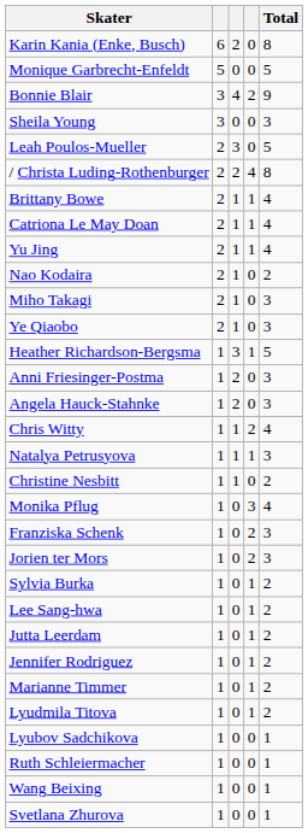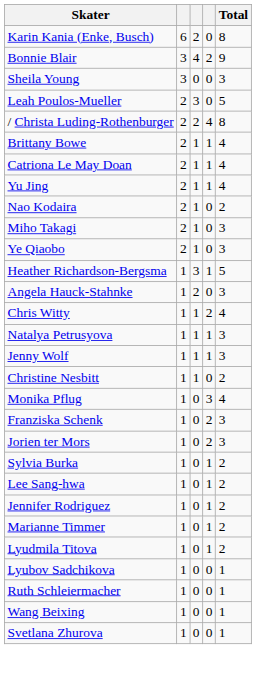 <table class="wikitable">
 <tr>
 <th>Skater</th>
 <th></th>
 <th></th>
 <th></th>
 <th>Total</th>
 </tr>
 <tr>
 <td> <a href='#'>Karin Kania (Enke, Busch)</a></td>
 <td>6</td>
 <td>2</td>
 <td>0</td>
 <td>8</td>
-</tr>
-<tr>
-<td> <a href='#'>Monique Garbrecht-Enfeldt</a></td>
-<td>5</td>
-<td>0</td>
-<td>0</td>
-<td>5</td>
 </tr>
 <tr>
 <td> <a href='#'>Bonnie Blair</a></td>
 <td>3</td>
 <td>4</td>
 <td>2</td>
 <td>9</td>
 </tr>
 <tr>
 <td> <a href='#'>Sheila Young</a></td>
 <td>3</td>
 <td>0</td>
 <td>0</td>
 <td>3</td>
 </tr>
 <tr>
 <td> <a href='#'>Leah Poulos-Mueller</a></td>
 <td>2</td>
 <td>3</td>
 <td>0</td>
 <td>5</td>
 </tr>
 <tr>
 <td>/ <a href='#'>Christa Luding-Rothenburger</a></td>
 <td>2</td>
 <td>2</td>
 <td>4</td>
 <td>8</td>
 </tr>
 <tr>
 <td> <a href='#'>Brittany Bowe</a></td>
 <td>2</td>
 <td>1</td>
 <td>1</td>
 <td>4</td>
 </tr>
 <tr>
 <td> <a href='#'>Catriona Le May Doan</a></td>
 <td>2</td>
 <td>1</td>
 <td>1</td>
 <td>4</td>
 </tr>
 <tr>
 <td> <a href='#'>Yu Jing</a></td>
 <td>2</td>
 <td>1</td>
 <td>1</td>
 <td>4</td>
 </tr>
 <tr>
 <td> <a href='#'>Nao Kodaira</a></td>
 <td>2</td>
 <td>1</td>
 <td>0</td>
 <td>2</td>
 </tr>
 <tr>
 <td> <a href='#'>Miho Takagi</a></td>
 <td>2</td>
 <td>1</td>
 <td>0</td>
 <td>3</td>
 </tr>
 <tr>
 <td> <a href='#'>Ye Qiaobo</a></td>
 <td>2</td>
 <td>1</td>
 <td>0</td>
 <td>3</td>
 </tr>
 <tr>
 <td> <a href='#'>Heather Richardson-Bergsma</a></td>
 <td>1</td>
 <td>3</td>
 <td>1</td>
 <td>5</td>
 </tr>
 <tr>
-<td> <a href='#'>Anni Friesinger-Postma</a></td>
-<td>1</td>
-<td>2</td>
-<td>0</td>
-<td>3</td>
-</tr>
-<tr>
 <td> <a href='#'>Angela Hauck-Stahnke</a></td>
 <td>1</td>
 <td>2</td>
 <td>0</td>
 <td>3</td>
 </tr>
 <tr>
 <td> <a href='#'>Chris Witty</a></td>
 <td>1</td>
 <td>1</td>
 <td>2</td>
 <td>4</td>
 </tr>
 <tr>
 <td> <a href='#'>Natalya Petrusyova</a></td>
+<td>1</td>
+<td>1</td>
+<td>1</td>
+<td>3</td>
+</tr>
+<tr>
+<td> <a href='#'>Jenny Wolf</a></td>
 <td>1</td>
 <td>1</td>
 <td>1</td>
 <td>3</td>
 </tr>
 <tr>
 <td> <a href='#'>Christine Nesbitt</a></td>
 <td>1</td>
 <td>1</td>
 <td>0</td>
 <td>2</td>
 </tr>
 <tr>
 <td> <a href='#'>Monika Pflug</a></td>
 <td>1</td>
 <td>0</td>
 <td>3</td>
 <td>4</td>
 </tr>
 <tr>
 <td> <a href='#'>Franziska Schenk</a></td>
 <td>1</td>
 <td>0</td>
 <td>2</td>
 <td>3</td>
 </tr>
 <tr>
 <td> <a href='#'>Jorien ter Mors</a></td>
 <td>1</td>
 <td>0</td>
 <td>2</td>
 <td>3</td>
 </tr>
 <tr>
 <td> <a href='#'>Sylvia Burka</a></td>
 <td>1</td>
 <td>0</td>
 <td>1</td>
 <td>2</td>
 </tr>
 <tr>
 <td> <a href='#'>Lee Sang-hwa</a></td>
-<td>1</td>
-<td>0</td>
-<td>1</td>
-<td>2</td>
-</tr>
-<tr>
-<td> <a href='#'>Jutta Leerdam</a></td>
 <td>1</td>
 <td>0</td>
 <td>1</td>
 <td>2</td>
 </tr>
 <tr>
 <td> <a href='#'>Jennifer Rodriguez</a></td>
 <td>1</td>
 <td>0</td>
 <td>1</td>
 <td>2</td>
 </tr>
 <tr>
 <td> <a href='#'>Marianne Timmer</a></td>
 <td>1</td>
 <td>0</td>
 <td>1</td>
 <td>2</td>
 </tr>
 <tr>
 <td> <a href='#'>Lyudmila Titova</a></td>
 <td>1</td>
 <td>0</td>
 <td>1</td>
 <td>2</td>
 </tr>
 <tr>
 <td> <a href='#'>Lyubov Sadchikova</a></td>
 <td>1</td>
 <td>0</td>
 <td>0</td>
 <td>1</td>
 </tr>
 <tr>
 <td> <a href='#'>Ruth Schleiermacher</a></td>
 <td>1</td>
 <td>0</td>
 <td>0</td>
 <td>1</td>
 </tr>
 <tr>
 <td> <a href='#'>Wang Beixing</a></td>
 <td>1</td>
 <td>0</td>
 <td>0</td>
 <td>1</td>
 </tr>
 <tr>
 <td> <a href='#'>Svetlana Zhurova</a></td>
 <td>1</td>
 <td>0</td>
 <td>0</td>
 <td>1</td>
 </tr>
 </table>
